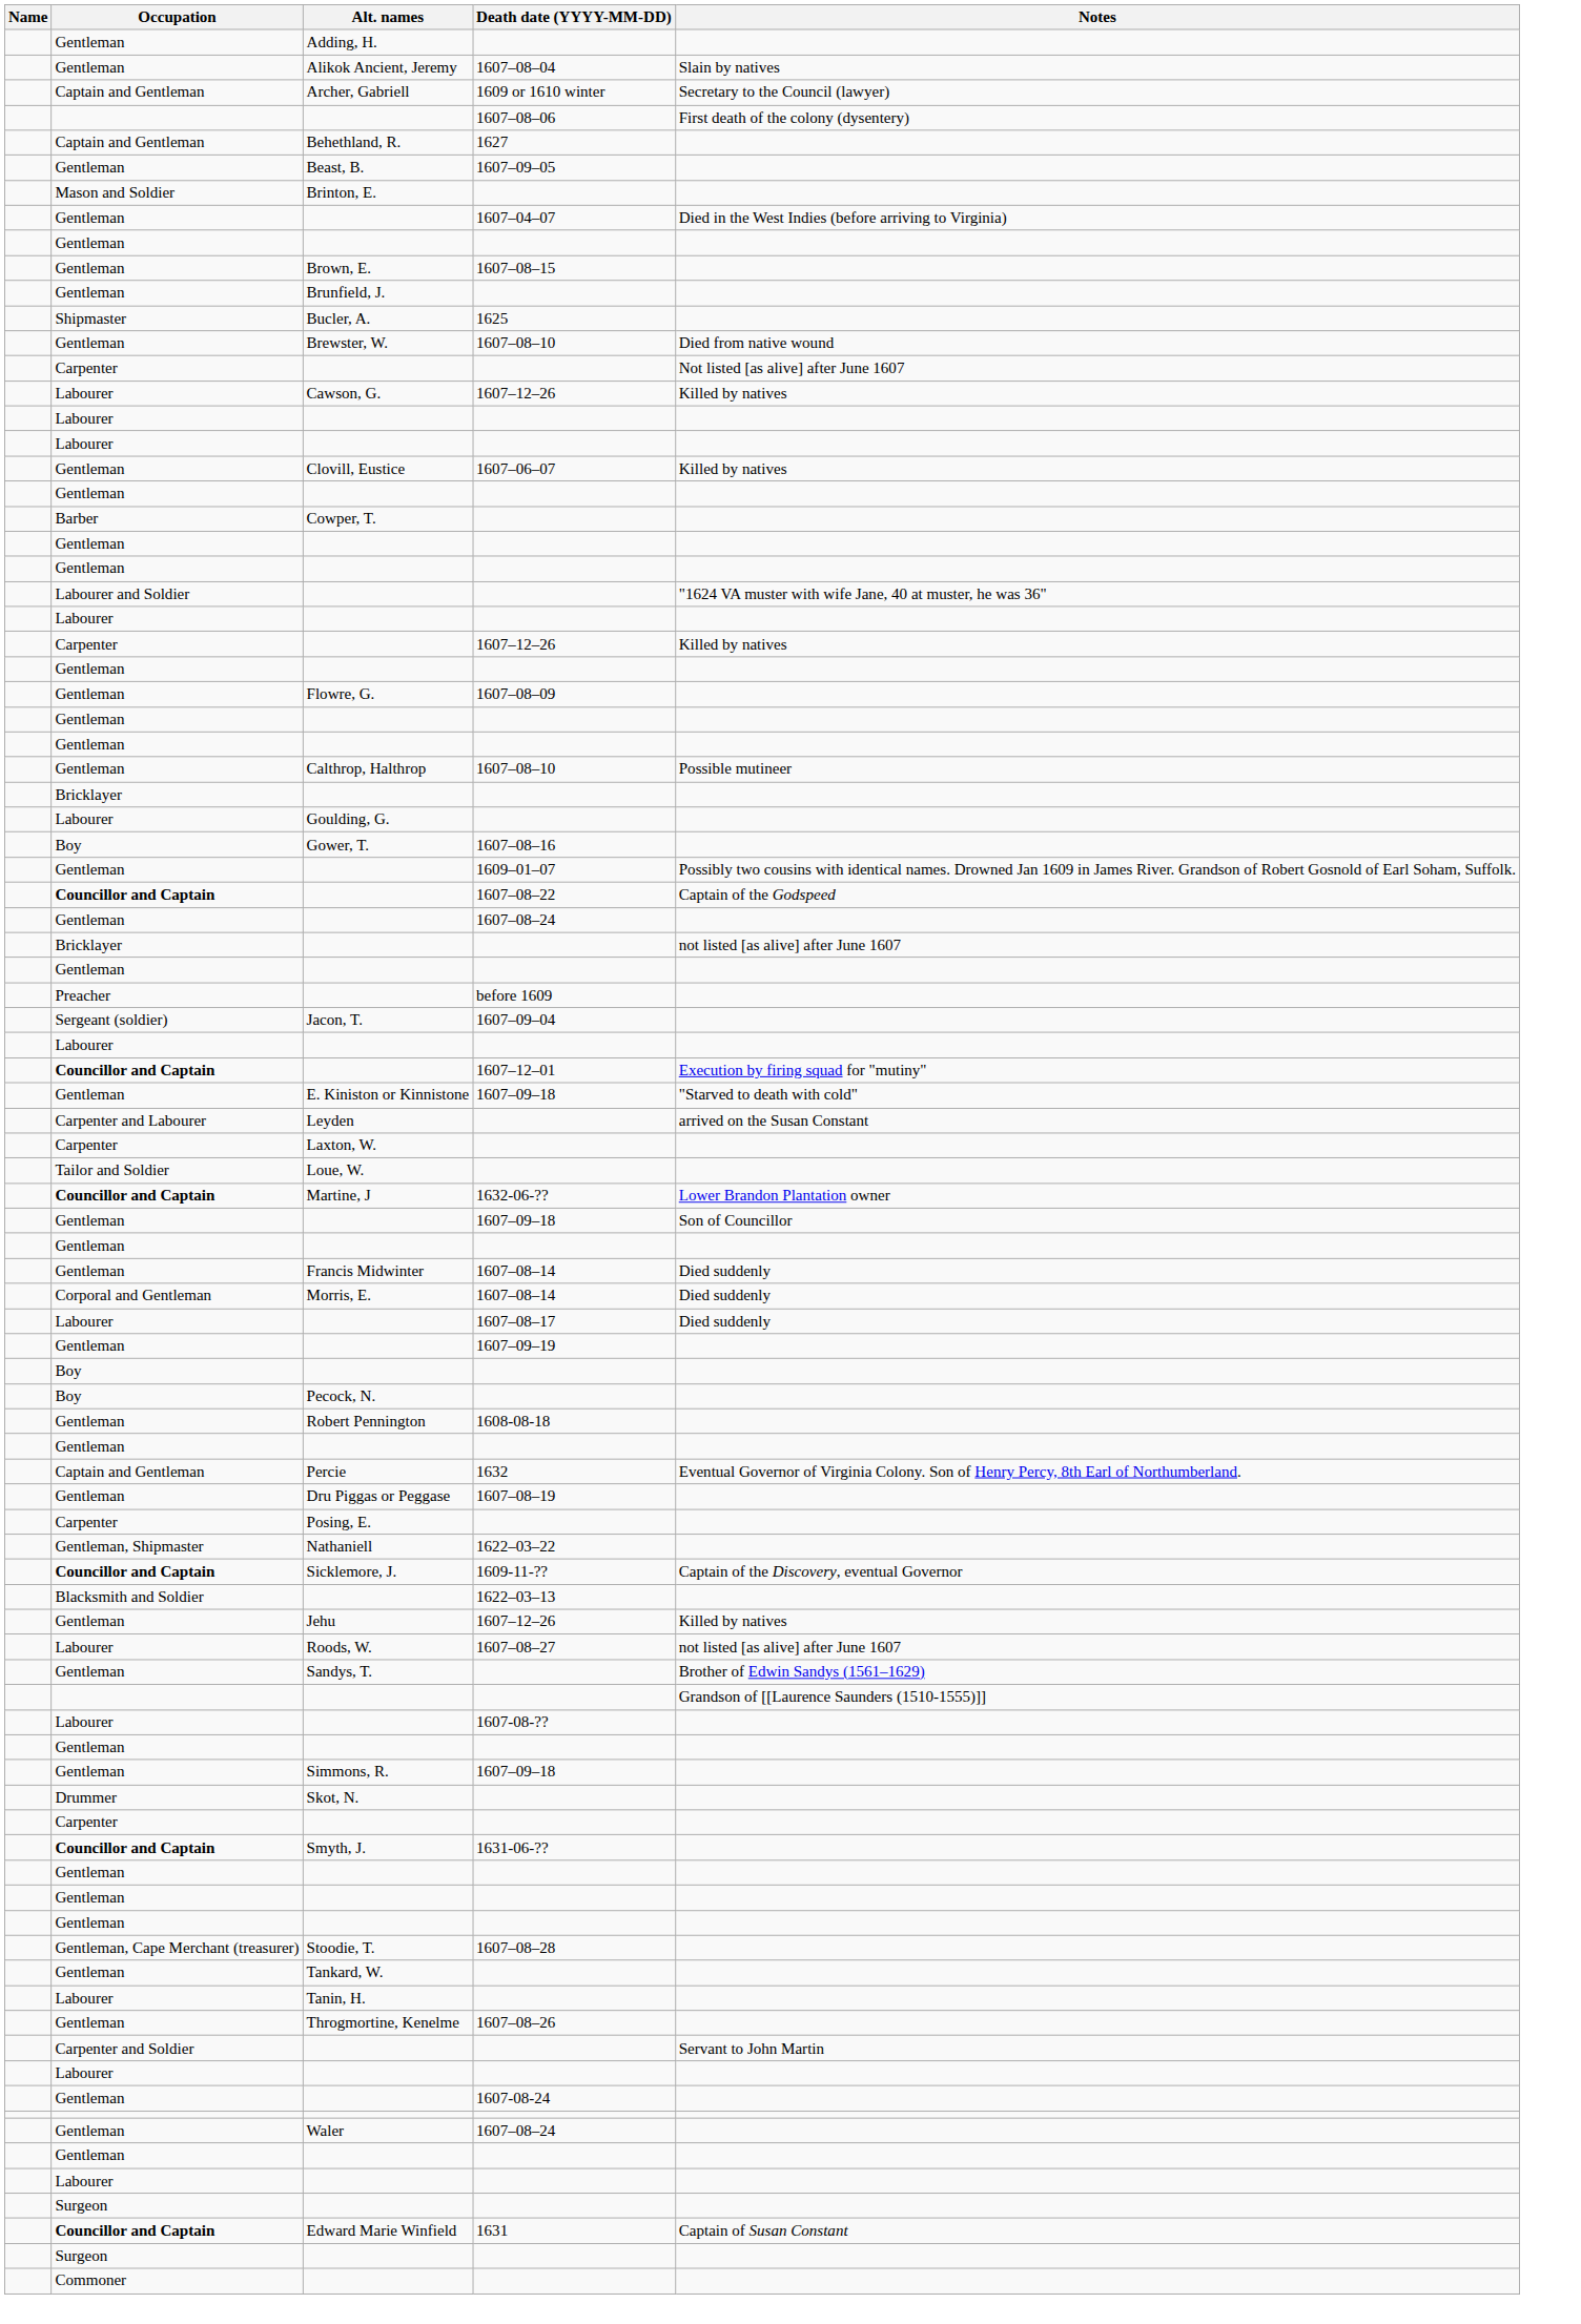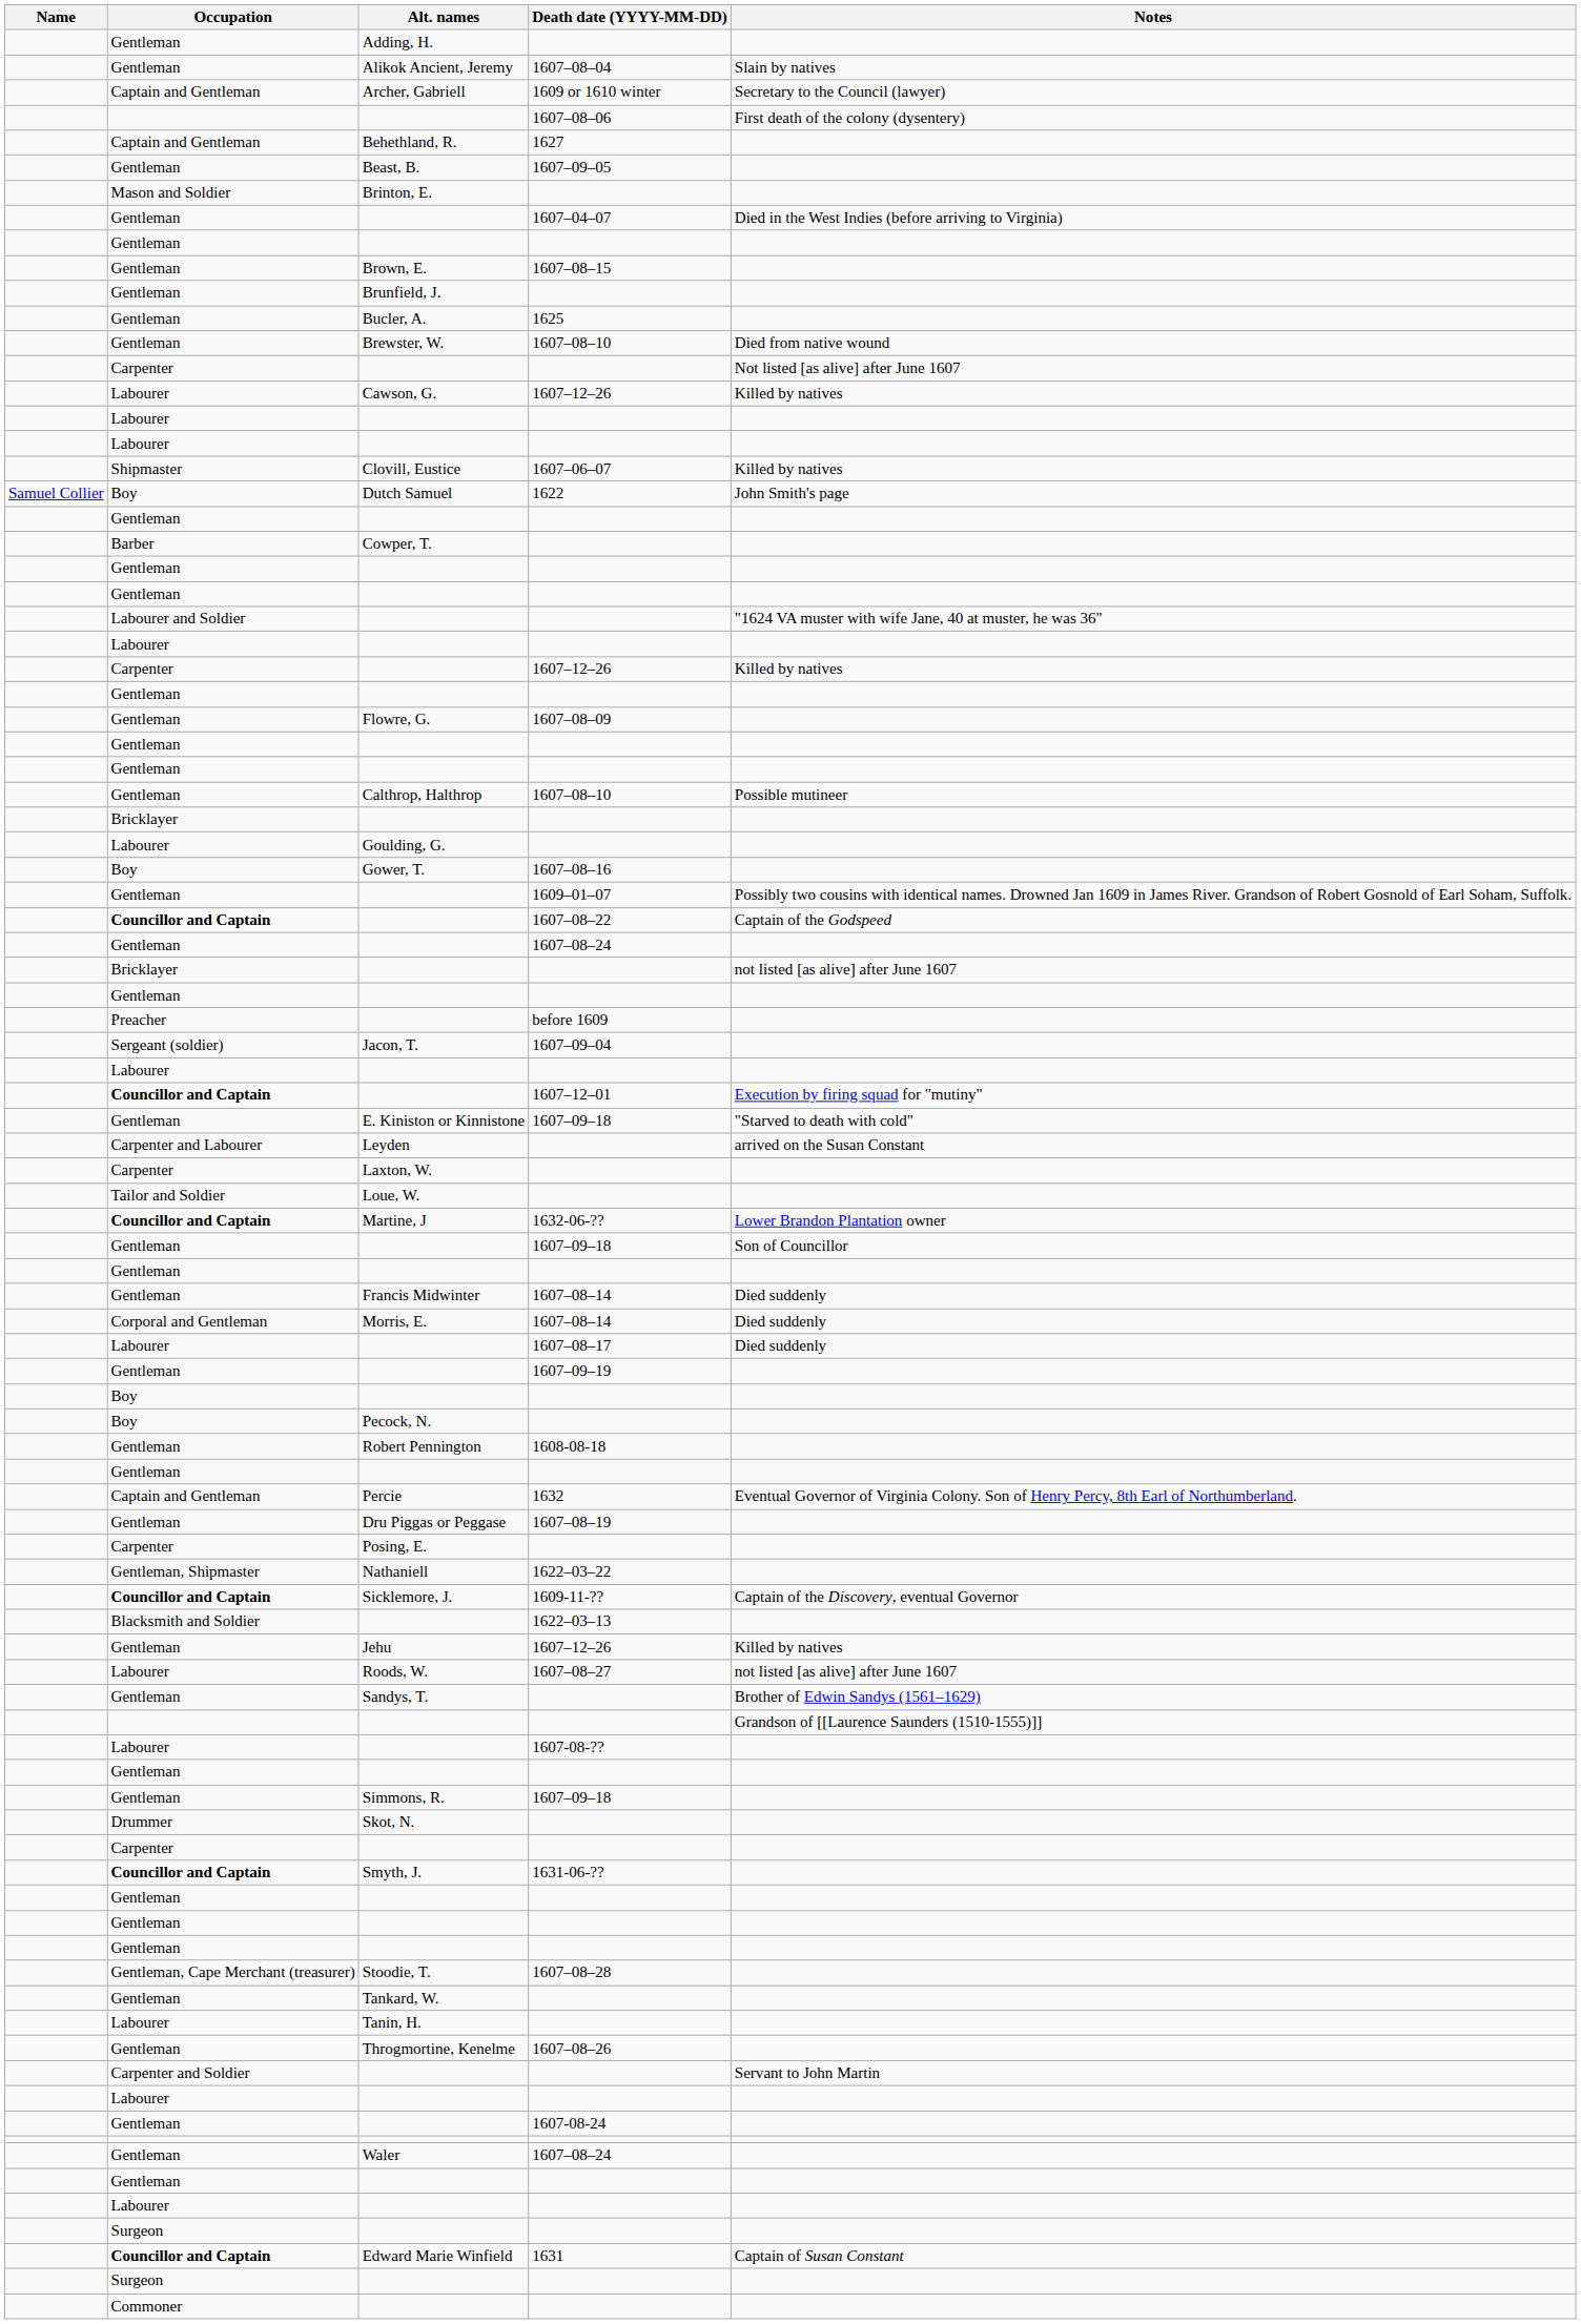 <table class="wikitable sortable">
 <tr>
 <th>Name</th>
 <th>Occupation</th>
 <th>Alt. names</th>
 <th>Death date (YYYY-MM-DD)</th>
 <th>Notes</th>
 </tr>
 <tr>
 <td></td>
 <td>Gentleman</td>
 <td>Adding, H.</td>
 <td></td>
 <td></td>
 </tr>
 <tr>
 <td></td>
 <td>Gentleman</td>
 <td>Alikok Ancient, Jeremy</td>
 <td>1607–08–04</td>
 <td>Slain by natives</td>
 </tr>
 <tr>
 <td></td>
 <td>Captain and Gentleman</td>
 <td>Archer, Gabriell</td>
 <td>1609 or 1610 winter</td>
 <td>Secretary to the Council (lawyer)</td>
 </tr>
 <tr>
 <td></td>
 <td></td>
 <td></td>
 <td>1607–08–06</td>
 <td>First death of the colony (dysentery)</td>
 </tr>
 <tr>
 <td></td>
 <td>Captain and Gentleman</td>
 <td>Behethland, R.</td>
 <td>1627</td>
 <td></td>
 </tr>
 <tr>
 <td></td>
 <td>Gentleman</td>
 <td>Beast, B.</td>
 <td>1607–09–05</td>
 <td></td>
 </tr>
 <tr>
 <td></td>
 <td>Mason and Soldier</td>
 <td>Brinton, E.</td>
 <td></td>
 <td></td>
 </tr>
 <tr>
 <td></td>
 <td>Gentleman</td>
 <td></td>
 <td>1607–04–07</td>
 <td>Died in the West Indies (before arriving to Virginia)</td>
 </tr>
 <tr>
 <td></td>
 <td>Gentleman</td>
 <td></td>
 <td></td>
 <td></td>
 </tr>
 <tr>
 <td></td>
 <td>Gentleman</td>
 <td>Brown, E.</td>
 <td>1607–08–15</td>
 <td></td>
 </tr>
 <tr>
 <td></td>
 <td>Gentleman</td>
 <td>Brunfield, J.</td>
 <td></td>
 <td></td>
 </tr>
 <tr>
 <td></td>
-<td>Shipmaster</td>
+<td>Gentleman</td>
 <td>Bucler, A.</td>
 <td>1625</td>
 <td></td>
 </tr>
 <tr>
 <td></td>
 <td>Gentleman</td>
 <td>Brewster, W.</td>
 <td>1607–08–10</td>
 <td>Died from native wound</td>
 </tr>
 <tr>
 <td></td>
 <td>Carpenter</td>
 <td></td>
 <td></td>
 <td>Not listed [as alive] after June 1607</td>
 </tr>
 <tr>
 <td></td>
 <td>Labourer</td>
 <td>Cawson, G.</td>
 <td>1607–12–26</td>
 <td>Killed by natives</td>
 </tr>
 <tr>
 <td></td>
 <td>Labourer</td>
 <td></td>
 <td></td>
 <td></td>
 </tr>
 <tr>
 <td></td>
 <td>Labourer</td>
 <td></td>
 <td></td>
 <td></td>
 </tr>
 <tr>
 <td></td>
-<td>Gentleman</td>
+<td>Shipmaster</td>
 <td>Clovill, Eustice</td>
 <td>1607–06–07</td>
 <td>Killed by natives</td>
+</tr>
+<tr>
+<td><a href='#'>Samuel Collier</a></td>
+<td>Boy</td>
+<td>Dutch Samuel</td>
+<td>1622</td>
+<td>John Smith's page</td>
 </tr>
 <tr>
 <td></td>
 <td>Gentleman</td>
 <td></td>
 <td></td>
 <td></td>
 </tr>
 <tr>
 <td></td>
 <td>Barber</td>
 <td>Cowper, T.</td>
 <td></td>
 <td></td>
 </tr>
 <tr>
 <td></td>
 <td>Gentleman</td>
 <td></td>
 <td></td>
 <td></td>
 </tr>
 <tr>
 <td></td>
 <td>Gentleman</td>
 <td></td>
 <td></td>
 <td></td>
 </tr>
 <tr>
 <td></td>
 <td>Labourer and Soldier</td>
 <td></td>
 <td></td>
 <td>"1624 VA muster with wife Jane, 40 at muster, he was 36"</td>
 </tr>
 <tr>
 <td></td>
 <td>Labourer</td>
 <td></td>
 <td></td>
 <td></td>
 </tr>
 <tr>
 <td></td>
 <td>Carpenter</td>
 <td></td>
 <td>1607–12–26</td>
 <td>Killed by natives</td>
 </tr>
 <tr>
 <td></td>
 <td>Gentleman</td>
 <td></td>
 <td></td>
 <td></td>
 </tr>
 <tr>
 <td></td>
 <td>Gentleman</td>
 <td>Flowre, G.</td>
 <td>1607–08–09</td>
 <td></td>
 </tr>
 <tr>
 <td></td>
 <td>Gentleman</td>
 <td></td>
 <td></td>
 <td></td>
 </tr>
 <tr>
 <td></td>
 <td>Gentleman</td>
 <td></td>
 <td></td>
 <td></td>
 </tr>
 <tr>
 <td></td>
 <td>Gentleman</td>
 <td>Calthrop, Halthrop</td>
 <td>1607–08–10</td>
 <td>Possible mutineer</td>
 </tr>
 <tr>
 <td></td>
 <td>Bricklayer</td>
 <td></td>
 <td></td>
 <td></td>
 </tr>
 <tr>
 <td></td>
 <td>Labourer</td>
 <td>Goulding, G.</td>
 <td></td>
 <td></td>
 </tr>
 <tr>
 <td></td>
 <td>Boy</td>
 <td>Gower, T.</td>
 <td>1607–08–16</td>
 <td></td>
 </tr>
 <tr>
 <td></td>
 <td>Gentleman</td>
 <td></td>
 <td>1609–01–07</td>
 <td>Possibly two cousins with identical names. Drowned Jan 1609 in James River. Grandson of Robert Gosnold of Earl Soham, Suffolk.</td>
 </tr>
 <tr>
 <td><strong></strong></td>
 <td><strong>Councillor and Captain</strong></td>
 <td></td>
 <td>1607–08–22</td>
 <td>Captain of the <em>Godspeed</em></td>
 </tr>
 <tr>
 <td></td>
 <td>Gentleman</td>
 <td></td>
 <td>1607–08–24</td>
 <td></td>
 </tr>
 <tr>
 <td></td>
 <td>Bricklayer</td>
 <td></td>
 <td></td>
 <td>not listed [as alive] after June 1607</td>
 </tr>
 <tr>
 <td></td>
 <td>Gentleman</td>
 <td></td>
 <td></td>
 <td></td>
 </tr>
 <tr>
 <td></td>
 <td>Preacher</td>
 <td></td>
 <td>before 1609</td>
 <td></td>
 </tr>
 <tr>
 <td></td>
 <td>Sergeant (soldier)</td>
 <td>Jacon, T.</td>
 <td>1607–09–04</td>
 <td></td>
 </tr>
 <tr>
 <td></td>
 <td>Labourer</td>
 <td></td>
 <td></td>
 <td></td>
 </tr>
 <tr>
 <td><strong></strong></td>
 <td><strong>Councillor and Captain</strong></td>
 <td></td>
 <td>1607–12–01</td>
 <td><a href='#'>Execution by firing squad</a> for "mutiny"</td>
 </tr>
 <tr>
 <td></td>
 <td>Gentleman</td>
 <td>E. Kiniston or Kinnistone</td>
 <td>1607–09–18</td>
 <td>"Starved to death with cold"</td>
 </tr>
 <tr>
 <td></td>
 <td>Carpenter and Labourer</td>
 <td>Leyden</td>
 <td></td>
 <td>arrived on the Susan Constant</td>
 </tr>
 <tr>
 <td></td>
 <td>Carpenter</td>
 <td>Laxton, W.</td>
 <td></td>
 <td></td>
 </tr>
 <tr>
 <td></td>
 <td>Tailor and Soldier</td>
 <td>Loue, W.</td>
 <td></td>
 <td></td>
 </tr>
 <tr>
 <td><strong></strong></td>
 <td><strong>Councillor and Captain</strong></td>
 <td>Martine, J</td>
 <td>1632-06-??</td>
 <td><a href='#'>Lower Brandon Plantation</a> owner</td>
 </tr>
 <tr>
 <td></td>
 <td>Gentleman</td>
 <td></td>
 <td>1607–09–18</td>
 <td>Son of Councillor</td>
 </tr>
 <tr>
 <td></td>
 <td>Gentleman</td>
 <td></td>
 <td></td>
 <td></td>
 </tr>
 <tr>
 <td></td>
 <td>Gentleman</td>
 <td>Francis Midwinter</td>
 <td>1607–08–14</td>
 <td>Died suddenly</td>
 </tr>
 <tr>
 <td></td>
 <td>Corporal and Gentleman</td>
 <td>Morris, E.</td>
 <td>1607–08–14</td>
 <td>Died suddenly</td>
 </tr>
 <tr>
 <td></td>
 <td>Labourer</td>
 <td></td>
 <td>1607–08–17</td>
 <td>Died suddenly</td>
 </tr>
 <tr>
 <td></td>
 <td>Gentleman</td>
 <td></td>
 <td>1607–09–19</td>
 <td></td>
 </tr>
 <tr>
 <td></td>
 <td>Boy</td>
 <td></td>
 <td></td>
 <td></td>
 </tr>
 <tr>
 <td></td>
 <td>Boy</td>
 <td>Pecock, N.</td>
 <td></td>
 <td></td>
 </tr>
 <tr>
 <td></td>
 <td>Gentleman</td>
 <td>Robert Pennington</td>
 <td>1608-08-18</td>
 <td></td>
 </tr>
 <tr>
 <td></td>
 <td>Gentleman</td>
 <td></td>
 <td></td>
 <td></td>
 </tr>
 <tr>
 <td></td>
 <td>Captain and Gentleman</td>
 <td>Percie</td>
 <td>1632</td>
 <td>Eventual Governor of Virginia Colony. Son of <a href='#'>Henry Percy, 8th Earl of Northumberland</a>.</td>
 </tr>
 <tr>
 <td></td>
 <td>Gentleman</td>
 <td>Dru Piggas or Peggase</td>
 <td>1607–08–19</td>
 <td></td>
 </tr>
 <tr>
 <td></td>
 <td>Carpenter</td>
 <td>Posing, E.</td>
 <td></td>
 <td></td>
 </tr>
 <tr>
 <td></td>
 <td>Gentleman, Shipmaster</td>
 <td>Nathaniell</td>
 <td>1622–03–22</td>
 <td></td>
 </tr>
 <tr>
 <td><strong></strong></td>
 <td><strong>Councillor and Captain</strong></td>
 <td>Sicklemore, J.</td>
 <td>1609-11-??</td>
 <td>Captain of the <em>Discovery</em>, eventual Governor</td>
 </tr>
 <tr>
 <td></td>
 <td>Blacksmith and Soldier</td>
 <td></td>
 <td>1622–03–13</td>
 <td></td>
 </tr>
 <tr>
 <td></td>
 <td>Gentleman</td>
 <td>Jehu</td>
 <td>1607–12–26</td>
 <td>Killed by natives</td>
 </tr>
 <tr>
 <td></td>
 <td>Labourer</td>
 <td>Roods, W.</td>
 <td>1607–08–27</td>
 <td>not listed  [as alive] after June 1607</td>
 </tr>
 <tr>
 <td></td>
 <td>Gentleman</td>
 <td>Sandys, T.</td>
 <td></td>
 <td>Brother of <a href='#'>Edwin Sandys (1561–1629)</a></td>
 </tr>
 <tr>
 <td></td>
 <td></td>
 <td></td>
 <td></td>
 <td>Grandson of [[Laurence Saunders (1510-1555)]]</td>
 </tr>
 <tr>
 <td></td>
 <td>Labourer</td>
 <td></td>
 <td>1607-08-??</td>
 <td></td>
 </tr>
 <tr>
 <td></td>
 <td>Gentleman</td>
 <td></td>
 <td></td>
 <td></td>
 </tr>
 <tr>
 <td></td>
 <td>Gentleman</td>
 <td>Simmons, R.</td>
 <td>1607–09–18</td>
 <td></td>
 </tr>
 <tr>
 <td></td>
 <td>Drummer</td>
 <td>Skot, N.</td>
 <td></td>
 <td></td>
 </tr>
 <tr>
 <td></td>
 <td>Carpenter</td>
 <td></td>
 <td></td>
 <td></td>
 </tr>
 <tr>
 <td><strong></strong></td>
 <td><strong>Councillor and Captain</strong></td>
 <td>Smyth, J.</td>
 <td>1631-06-??</td>
 <td></td>
 </tr>
 <tr>
 <td></td>
 <td>Gentleman</td>
 <td></td>
 <td></td>
 <td></td>
 </tr>
 <tr>
 <td></td>
 <td>Gentleman</td>
 <td></td>
 <td></td>
 <td></td>
 </tr>
 <tr>
 <td></td>
 <td>Gentleman</td>
 <td></td>
 <td></td>
 <td></td>
 </tr>
 <tr>
 <td></td>
 <td>Gentleman, Cape Merchant (treasurer)</td>
 <td>Stoodie, T.</td>
 <td>1607–08–28</td>
 <td></td>
 </tr>
 <tr>
 <td></td>
 <td>Gentleman</td>
 <td>Tankard, W.</td>
 <td></td>
 <td></td>
 </tr>
 <tr>
 <td></td>
 <td>Labourer</td>
 <td>Tanin, H.</td>
 <td></td>
 <td></td>
 </tr>
 <tr>
 <td></td>
 <td>Gentleman</td>
 <td>Throgmortine, Kenelme</td>
 <td>1607–08–26</td>
 <td></td>
 </tr>
 <tr>
 <td></td>
 <td>Carpenter and Soldier</td>
 <td></td>
 <td></td>
 <td>Servant to John Martin</td>
 </tr>
 <tr>
 <td></td>
 <td>Labourer</td>
 <td></td>
 <td></td>
 <td></td>
 </tr>
 <tr>
 <td></td>
 <td>Gentleman</td>
 <td></td>
 <td>1607-08-24</td>
 <td></td>
 </tr>
 <tr>
 <td></td>
 <td></td>
 <td></td>
 <td></td>
 <td></td>
 </tr>
 <tr>
 <td></td>
 <td>Gentleman</td>
 <td>Waler</td>
 <td>1607–08–24</td>
 <td></td>
 </tr>
 <tr>
 <td></td>
 <td>Gentleman</td>
 <td></td>
 <td></td>
 <td></td>
 </tr>
 <tr>
 <td></td>
 <td>Labourer</td>
 <td></td>
 <td></td>
 <td></td>
 </tr>
 <tr>
 <td></td>
 <td>Surgeon</td>
 <td></td>
 <td></td>
 <td></td>
 </tr>
 <tr>
 <td><strong></strong></td>
 <td><strong>Councillor and Captain</strong></td>
 <td>Edward Marie Winfield</td>
 <td>1631</td>
 <td>Captain of <em>Susan Constant</em></td>
 </tr>
 <tr>
 <td></td>
 <td>Surgeon</td>
 <td></td>
 <td></td>
 <td></td>
 </tr>
 <tr>
 <td></td>
 <td>Commoner</td>
 <td></td>
 <td></td>
 <td></td>
 </tr>
 </table>
